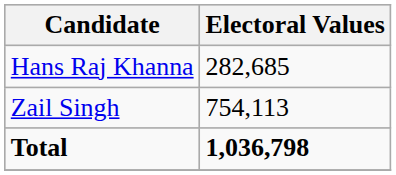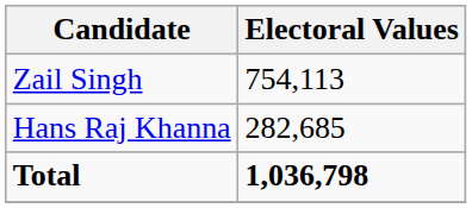 <table class="wikitable" border="1">
 <tr>
 <th>Candidate</th>
 <th>Electoral Values</th>
 </tr>
 <tr>
+<td><a href='#'>Zail Singh</a></td>
+<td>754,113</td>
+</tr>
+<tr>
 <td><a href='#'>Hans Raj Khanna</a></td>
 <td>282,685</td>
-</tr>
-<tr>
-<td><a href='#'>Zail Singh</a></td>
-<td>754,113</td>
 </tr>
 <tr>
 <td><strong>Total</strong></td>
 <td><strong>1,036,798</strong></td>
 </tr>
 <tr>
 </tr>
 </table>
